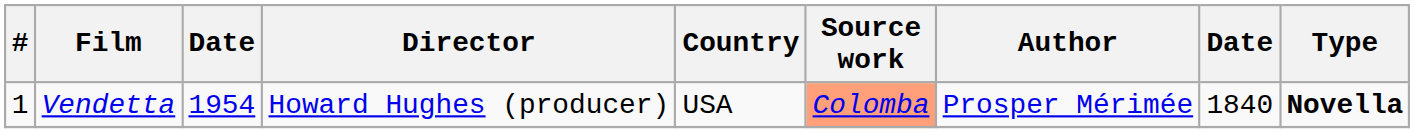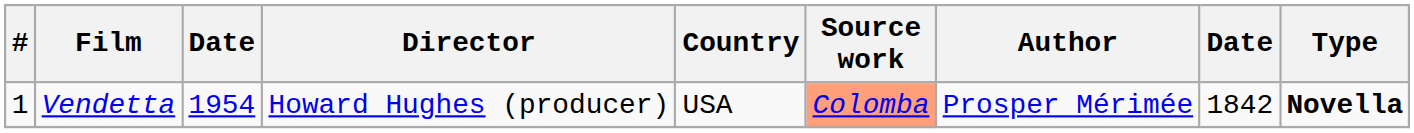 <table class="wikitable">
 <tr>
 <th>#</th>
 <th>Film</th>
 <th>Date</th>
 <th>Director</th>
 <th>Country</th>
 <th>Source<br>work</th>
 <th>Author</th>
 <th>Date</th>
 <th>Type</th>
 </tr>
 <tr>
 <td>1</td>
 <td><em><a href='#'>Vendetta</a></em></td>
 <td><a href='#'>1954</a></td>
 <td><a href='#'>Howard Hughes</a> (producer)</td>
 <td>USA</td>
 <td style="background: lightsalmon;"><em><a href='#'>Colomba</a></em></td>
 <td><a href='#'>Prosper Mérimée</a></td>
-<td>1840</td>
+<td>1842</td>
 <td><strong>Novella</strong></td>
 </tr>
 <tr>
 </tr>
 </table>
